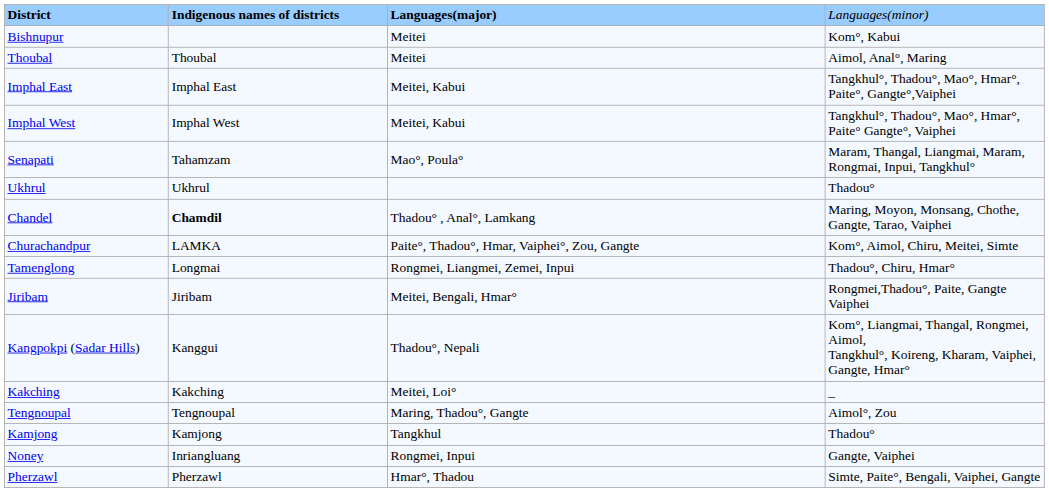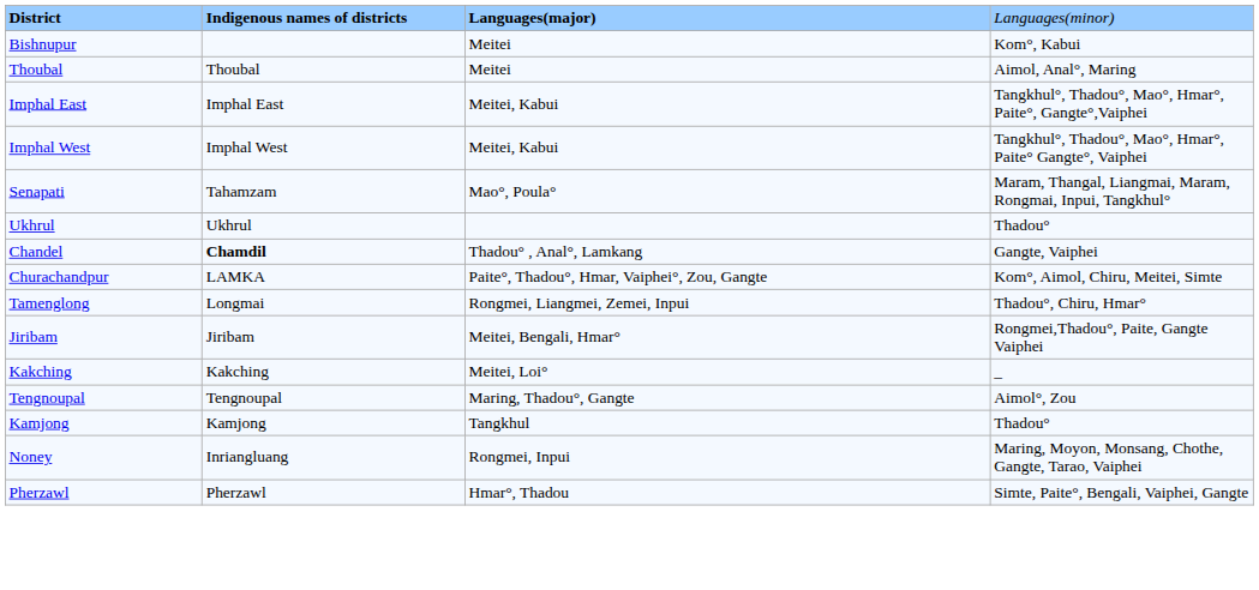 <table class="wikitable sortable mw-collapsible" width="98%" style="border:1px solid black">
 <tr bgcolor="#99ccff">
 <td width="15%"><strong>District</strong></td>
 <td width="20%"><strong>Indigenous names of districts</strong></td>
 <td width="40%"><strong>Languages(major)</strong></td>
 <td width="20%"><em>Languages(minor)</em></td>
 </tr>
 <tr bgcolor="#F4F9FF">
 <td><a href='#'>Bishnupur</a></td>
 <td></td>
 <td>Meitei</td>
 <td>Kom°, Kabui</td>
 </tr>
 <tr bgcolor="#F4F9FF">
 <td><a href='#'>Thoubal</a></td>
 <td>Thoubal</td>
 <td>Meitei</td>
 <td>Aimol, Anal°, Maring</td>
 </tr>
 <tr bgcolor="#F4F9FF">
 <td><a href='#'>Imphal East</a></td>
 <td>Imphal East</td>
 <td>Meitei, Kabui</td>
 <td>Tangkhul°, Thadou°, Mao°, Hmar°, Paite°, Gangte°,Vaiphei</td>
 </tr>
 <tr bgcolor="#F4F9FF">
 <td><a href='#'>Imphal West</a></td>
 <td>Imphal West</td>
 <td>Meitei, Kabui</td>
 <td>Tangkhul°, Thadou°, Mao°, Hmar°, Paite° Gangte°, Vaiphei</td>
 </tr>
 <tr bgcolor="#F4F9FF">
 <td><a href='#'>Senapati</a></td>
 <td>Tahamzam</td>
 <td>Mao°, Poula°</td>
 <td>Maram, Thangal, Liangmai, Maram, Rongmai, Inpui, Tangkhul°</td>
 </tr>
 <tr bgcolor="#F4F9FF">
 <td><a href='#'>Ukhrul</a></td>
 <td>Ukhrul</td>
 <td></td>
 <td>Thadou°</td>
 </tr>
 <tr bgcolor="#F4F9FF">
 <td><a href='#'>Chandel</a></td>
 <td><strong>Chamdil</strong></td>
 <td>Thadou° , Anal°, Lamkang</td>
-<td>Maring, Moyon, Monsang, Chothe, Gangte,  Tarao, Vaiphei</td>
+<td>Gangte, Vaiphei</td>
 </tr>
 <tr bgcolor="#F4F9FF">
 <td><a href='#'>Churachandpur</a></td>
 <td>LAMKA</td>
 <td>Paite°, Thadou°, Hmar, Vaiphei°, Zou, Gangte</td>
 <td>Kom°, Aimol, Chiru, Meitei, Simte</td>
 </tr>
 <tr bgcolor="#F4F9FF">
 <td><a href='#'>Tamenglong</a></td>
 <td>Longmai</td>
 <td>Rongmei, Liangmei, Zemei, Inpui</td>
 <td>Thadou°, Chiru, Hmar°</td>
 </tr>
 <tr bgcolor="#F4F9FF">
 <td><a href='#'>Jiribam</a></td>
 <td>Jiribam</td>
 <td>Meitei, Bengali, Hmar°</td>
 <td>Rongmei,Thadou°, Paite, Gangte Vaiphei</td>
-</tr>
-<tr bgcolor="#F4F9FF">
-<td><a href='#'>Kangpokpi</a> (<a href='#'>Sadar Hills</a>)</td>
-<td>Kanggui</td>
-<td>Thadou°, Nepali</td>
-<td>Kom°, Liangmai, Thangal, Rongmei, Aimol,<br>Tangkhul°, Koireng, Kharam, Vaiphei, Gangte, Hmar°</td>
 </tr>
 <tr bgcolor="#F4F9FF">
 <td><a href='#'>Kakching</a></td>
 <td>Kakching</td>
 <td>Meitei, Loi°</td>
 <td>_</td>
 </tr>
 <tr bgcolor="#F4F9FF">
 <td><a href='#'>Tengnoupal</a></td>
 <td>Tengnoupal</td>
 <td>Maring, Thadou°, Gangte</td>
 <td>Aimol°, Zou</td>
 </tr>
 <tr bgcolor="#F4F9FF">
 <td><a href='#'>Kamjong</a></td>
 <td>Kamjong</td>
 <td>Tangkhul</td>
 <td>Thadou°</td>
 </tr>
 <tr bgcolor="#F4F9FF">
 <td><a href='#'>Noney</a></td>
 <td>Inriangluang</td>
 <td>Rongmei, Inpui</td>
-<td>Gangte, Vaiphei</td>
+<td>Maring, Moyon, Monsang, Chothe, Gangte,  Tarao, Vaiphei</td>
 </tr>
 <tr bgcolor="#F4F9FF">
 <td><a href='#'>Pherzawl</a></td>
 <td>Pherzawl</td>
 <td>Hmar°, Thadou</td>
 <td>Simte, Paite°, Bengali, Vaiphei, Gangte</td>
 </tr>
 </table>
